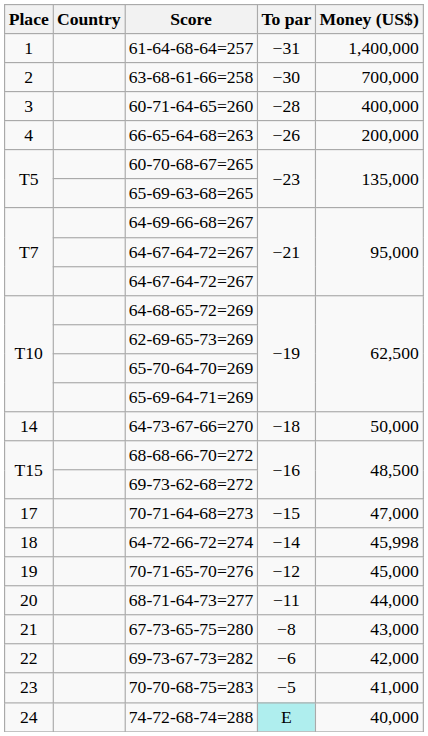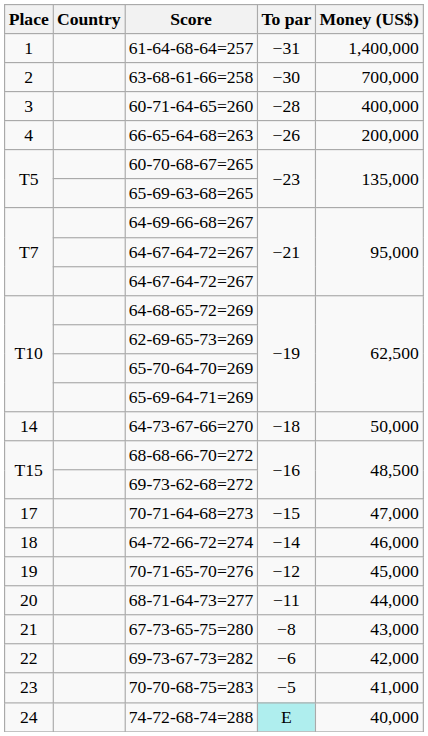 <table class="wikitable" style="font-size:95%;">
 <tr>
 <th>Place</th>
 <th>Country</th>
 <th>Score</th>
 <th>To par</th>
 <th>Money (US$)</th>
 </tr>
 <tr>
 <td align=center>1</td>
 <td></td>
 <td>61-64-68-64=257</td>
 <td align=center>−31</td>
 <td align=right>1,400,000</td>
 </tr>
 <tr>
 <td align=center>2</td>
 <td></td>
 <td>63-68-61-66=258</td>
 <td align=center>−30</td>
 <td align=right>700,000</td>
 </tr>
 <tr>
 <td align=center>3</td>
 <td></td>
 <td>60-71-64-65=260</td>
 <td align=center>−28</td>
 <td align=right>400,000</td>
 </tr>
 <tr>
 <td align=center>4</td>
 <td></td>
 <td>66-65-64-68=263</td>
 <td align=center>−26</td>
 <td align=right>200,000</td>
 </tr>
 <tr>
 <td align=center rowspan=2>T5</td>
 <td></td>
 <td>60-70-68-67=265</td>
 <td align=center rowspan=2>−23</td>
 <td align=right rowspan=2>135,000</td>
 </tr>
 <tr>
 <td></td>
 <td>65-69-63-68=265</td>
 </tr>
 <tr>
 <td align=center rowspan=3>T7</td>
 <td></td>
 <td>64-69-66-68=267</td>
 <td align=center rowspan=3>−21</td>
 <td align=right rowspan=3>95,000</td>
 </tr>
 <tr>
 <td></td>
 <td>64-67-64-72=267</td>
 </tr>
 <tr>
 <td></td>
 <td>64-67-64-72=267</td>
 </tr>
 <tr>
 <td align=center rowspan=4>T10</td>
 <td></td>
 <td>64-68-65-72=269</td>
 <td align=center rowspan=4>−19</td>
 <td align=right rowspan=4>62,500</td>
 </tr>
 <tr>
 <td></td>
 <td>62-69-65-73=269</td>
 </tr>
 <tr>
 <td></td>
 <td>65-70-64-70=269</td>
 </tr>
 <tr>
 <td></td>
 <td>65-69-64-71=269</td>
 </tr>
 <tr>
 <td align=center>14</td>
 <td></td>
 <td>64-73-67-66=270</td>
 <td align=center>−18</td>
 <td align=right>50,000</td>
 </tr>
 <tr>
 <td align=center rowspan=2>T15</td>
 <td></td>
 <td>68-68-66-70=272</td>
 <td align=center rowspan=2>−16</td>
 <td align=right rowspan=2>48,500</td>
 </tr>
 <tr>
 <td></td>
 <td>69-73-62-68=272</td>
 </tr>
 <tr>
 <td align=center>17</td>
 <td></td>
 <td>70-71-64-68=273</td>
 <td align=center>−15</td>
 <td align=right>47,000</td>
 </tr>
 <tr>
 <td align=center>18</td>
 <td></td>
 <td>64-72-66-72=274</td>
 <td align=center>−14</td>
-<td align=right>45,998</td>
+<td align=right>46,000</td>
 </tr>
 <tr>
 <td align=center>19</td>
 <td></td>
 <td>70-71-65-70=276</td>
 <td align=center>−12</td>
 <td align=right>45,000</td>
 </tr>
 <tr>
 <td align=center>20</td>
 <td></td>
 <td>68-71-64-73=277</td>
 <td align=center>−11</td>
 <td align=right>44,000</td>
 </tr>
 <tr>
 <td align=center>21</td>
 <td></td>
 <td>67-73-65-75=280</td>
 <td align=center>−8</td>
 <td align=right>43,000</td>
 </tr>
 <tr>
 <td align=center>22</td>
 <td></td>
 <td>69-73-67-73=282</td>
 <td align=center>−6</td>
 <td align=right>42,000</td>
 </tr>
 <tr>
 <td align=center>23</td>
 <td></td>
 <td>70-70-68-75=283</td>
 <td align=center>−5</td>
 <td align=right>41,000</td>
 </tr>
 <tr>
 <td align=center>24</td>
 <td></td>
 <td>74-72-68-74=288</td>
 <td align=center style="background: paleturquoise;">E</td>
 <td align=right>40,000</td>
 </tr>
 </table>
